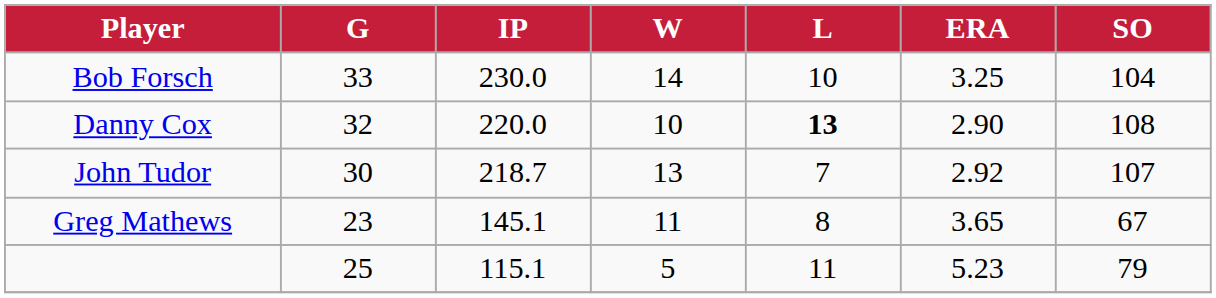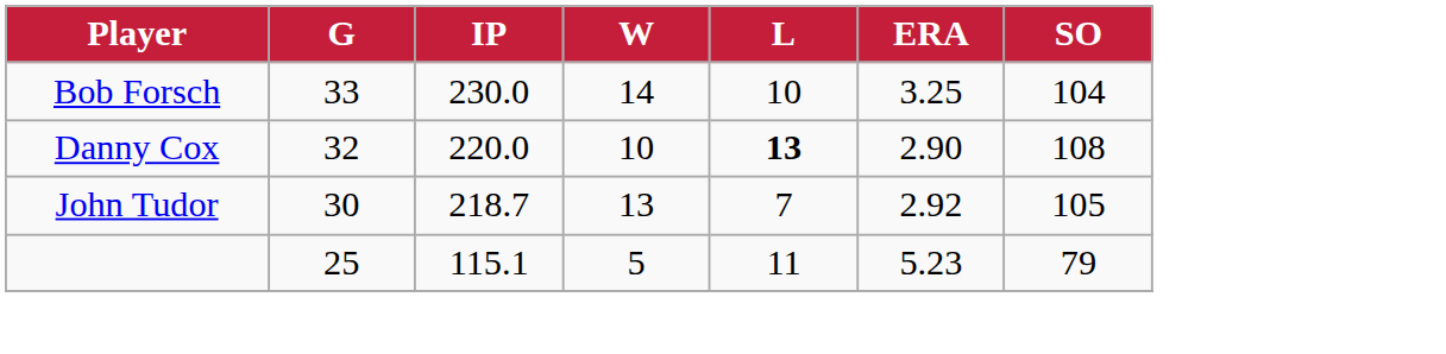 <table class="wikitable sortable">
 <tr>
 <th style="background:#c41e3a;color:white;" width="16%">Player</th>
 <th style="background:#c41e3a;color:white;" width="9%">G</th>
 <th style="background:#c41e3a;color:white;" width="9%">IP</th>
 <th style="background:#c41e3a;color:white;" width="9%">W</th>
 <th style="background:#c41e3a;color:white;" width="9%">L</th>
 <th style="background:#c41e3a;color:white;" width="9%">ERA</th>
 <th style="background:#c41e3a;color:white;" width="9%">SO</th>
 </tr>
 <tr align="center">
 <td><a href='#'>Bob Forsch</a></td>
 <td>33</td>
 <td>230.0</td>
 <td>14</td>
 <td>10</td>
 <td>3.25</td>
 <td>104</td>
 </tr>
 <tr align=center>
 <td><a href='#'>Danny Cox</a></td>
 <td>32</td>
 <td>220.0</td>
 <td>10</td>
 <td><strong>13</strong></td>
 <td>2.90</td>
 <td>108</td>
 </tr>
 <tr align=center>
 <td><a href='#'>John Tudor</a></td>
 <td>30</td>
 <td>218.7</td>
 <td>13</td>
 <td>7</td>
 <td>2.92</td>
-<td>107</td>
-</tr>
-<tr align=center>
-<td><a href='#'>Greg Mathews</a></td>
-<td>23</td>
-<td>145.1</td>
-<td>11</td>
-<td>8</td>
-<td>3.65</td>
-<td>67</td>
+<td>105</td>
 </tr>
 <tr align=center>
 <td></td>
 <td>25</td>
 <td>115.1</td>
 <td>5</td>
 <td>11</td>
 <td>5.23</td>
 <td>79</td>
 </tr>
 <tr align="center">
 </tr>
 </table>
